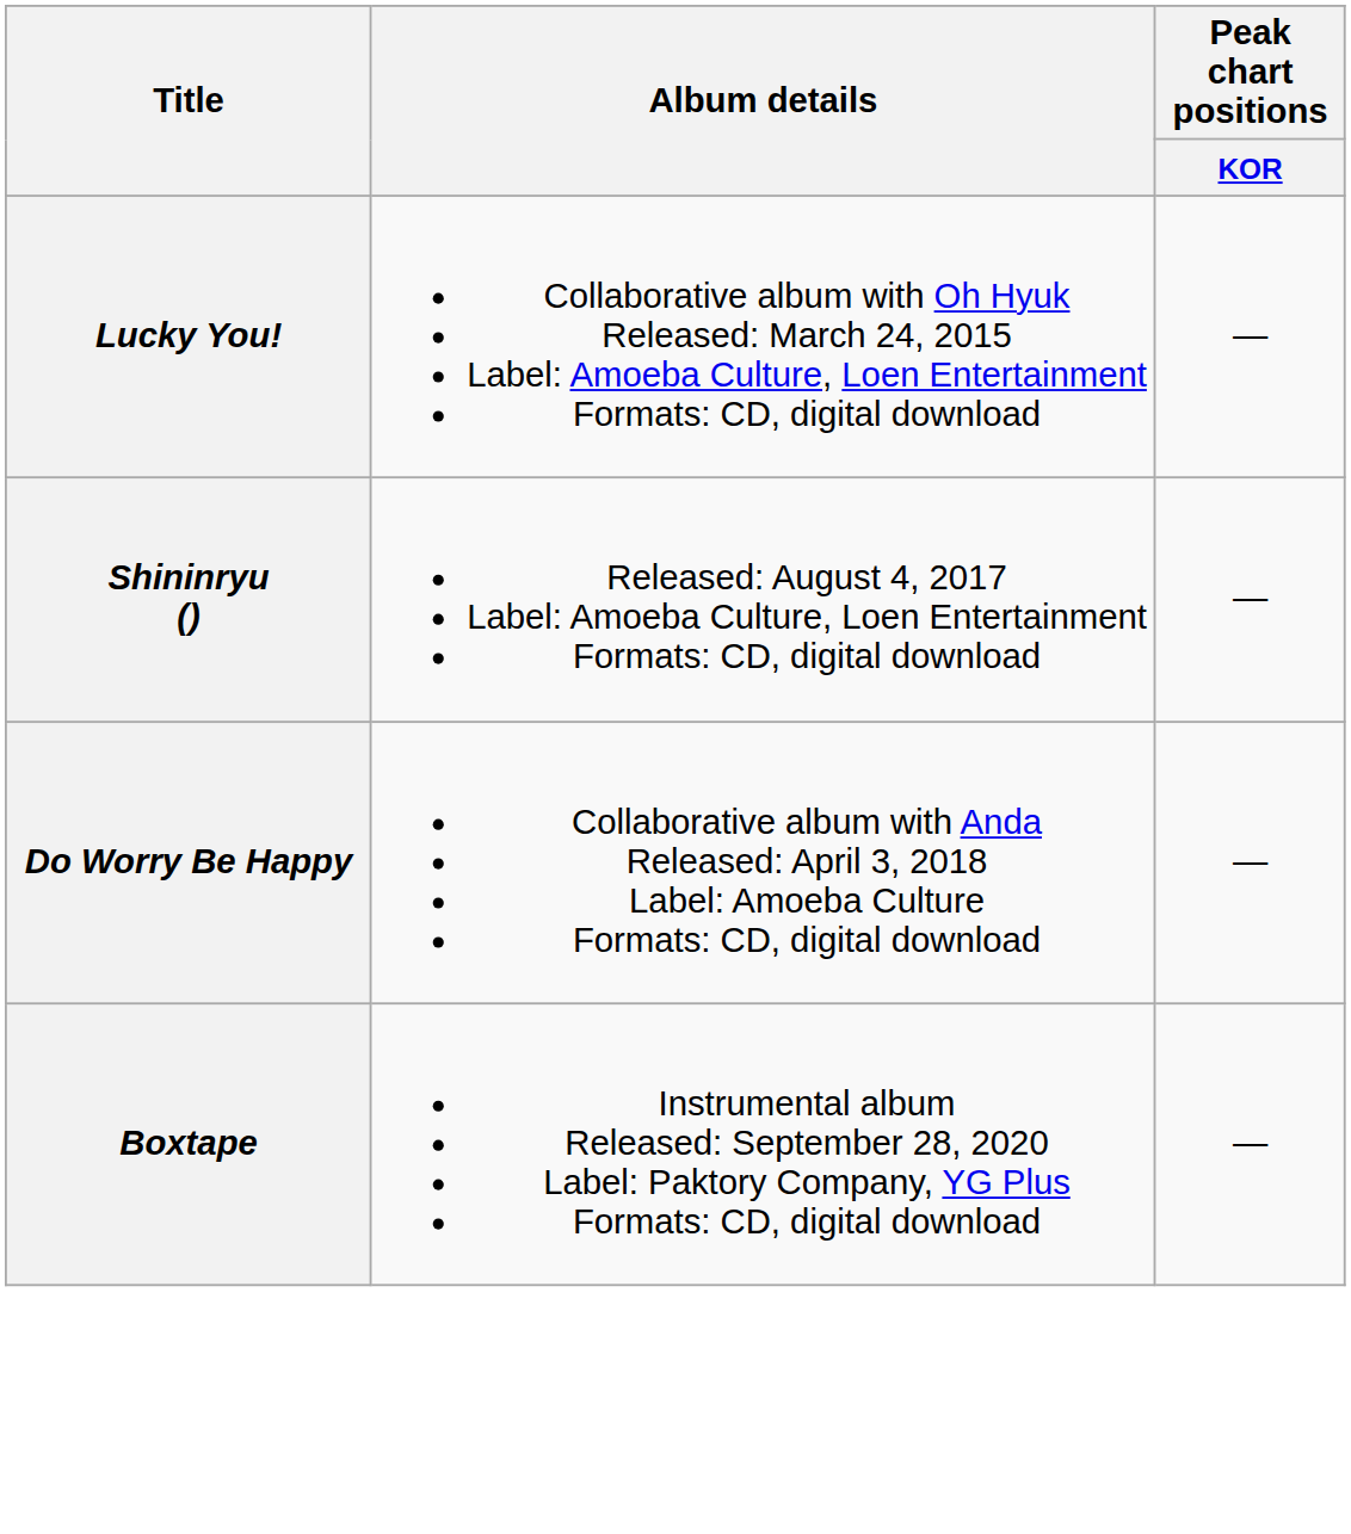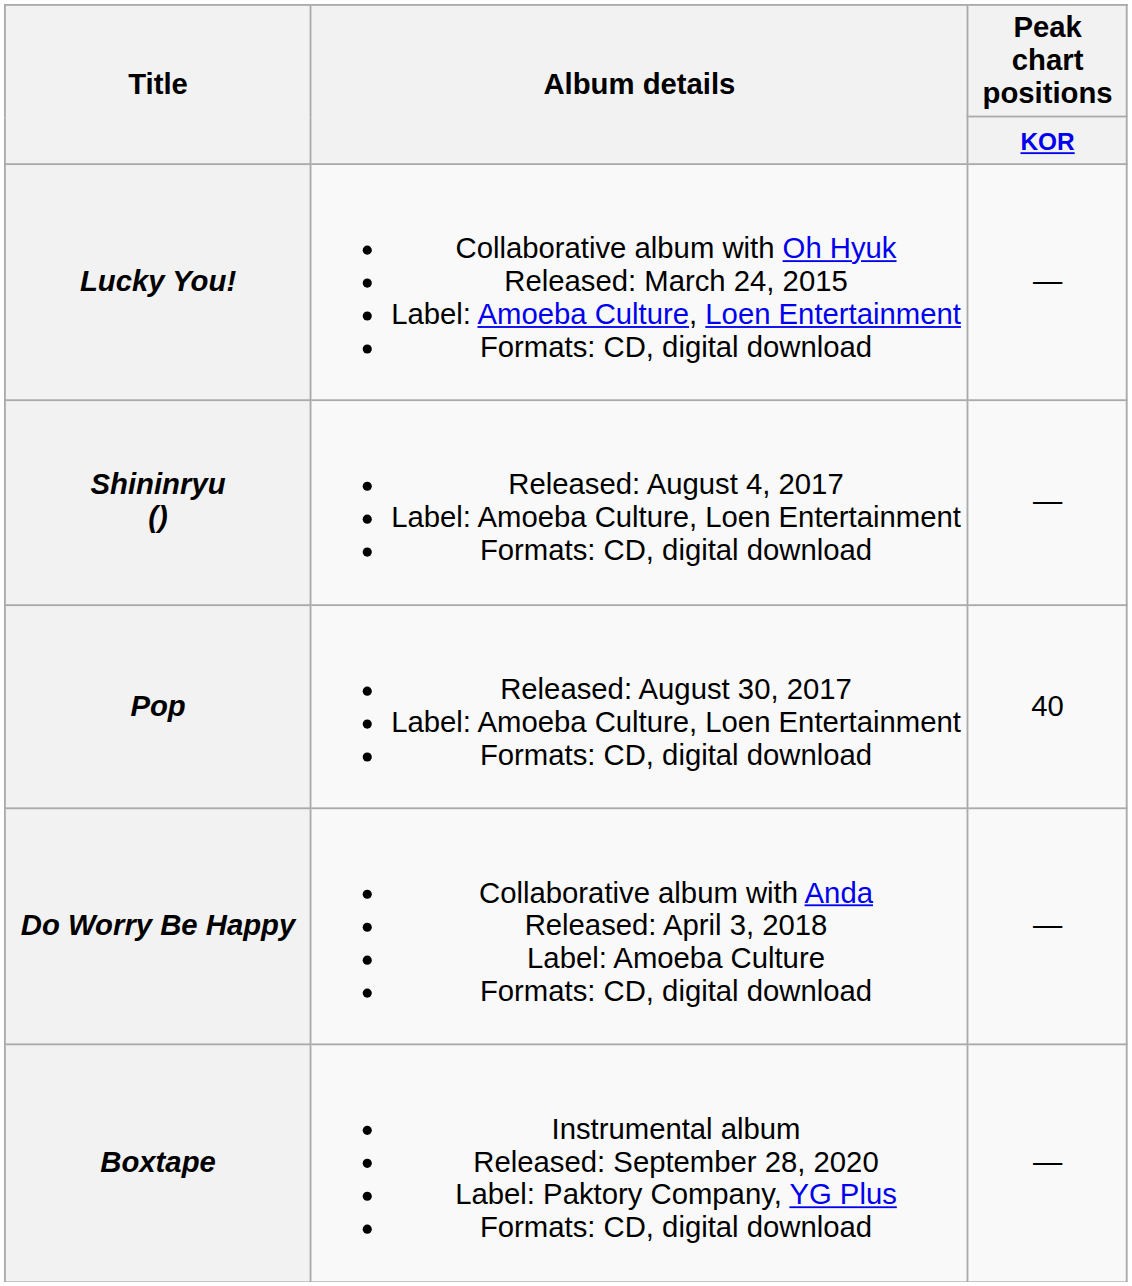 <table class="wikitable plainrowheaders" style="text-align:center;">
 <tr>
 <th scope="col" rowspan="2" style="width:10em;">Title</th>
 <th scope="col" rowspan="2">Album details</th>
 <th scope="col" colspan="1" style="width:5em;">Peak chart positions</th>
 </tr>
 <tr>
 <th><small><a href='#'>KOR</a></small><br></th>
 </tr>
 <tr>
 <th scope="row"><em>Lucky You!</em></th>
 <td><br><ul><li>Collaborative album with <a href='#'>Oh Hyuk</a></li><li>Released: March 24, 2015</li><li>Label: <a href='#'>Amoeba Culture</a>, <a href='#'>Loen Entertainment</a></li><li>Formats: CD, digital download</li></ul></td>
 <td>—</td>
 </tr>
 <tr>
 <th scope="row"><em>Shininryu<br>()</em></th>
 <td><br><ul><li>Released: August 4, 2017</li><li>Label: Amoeba Culture, Loen Entertainment</li><li>Formats: CD, digital download</li></ul></td>
 <td>—</td>
 </tr>
 <tr>
+<th scope="row"><em>Pop</em></th>
+<td><br><ul><li>Released: August 30, 2017</li><li>Label: Amoeba Culture, Loen Entertainment</li><li>Formats: CD, digital download</li></ul></td>
+<td>40</td>
+</tr>
+<tr>
 <th scope="row"><em>Do Worry Be Happy</em></th>
 <td><br><ul><li>Collaborative album with <a href='#'>Anda</a></li><li>Released: April 3, 2018</li><li>Label: Amoeba Culture</li><li>Formats: CD, digital download</li></ul></td>
 <td>—</td>
 </tr>
 <tr>
 <th scope="row"><em>Boxtape</em></th>
 <td><br><ul><li>Instrumental album</li><li>Released: September 28, 2020</li><li>Label: Paktory Company, <a href='#'>YG Plus</a></li><li>Formats: CD, digital download</li></ul></td>
 <td>—</td>
 </tr>
 </table>
